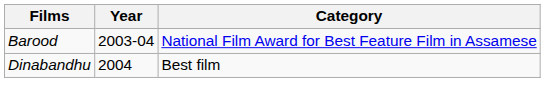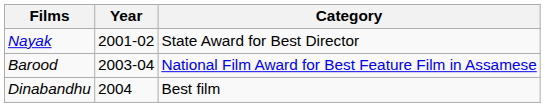 <table class="wikitable" border="1">
 <tr>
 <th>Films</th>
 <th>Year</th>
 <th>Category</th>
+</tr>
+<tr>
+<td><em><a href='#'>Nayak</a></em></td>
+<td>2001-02</td>
+<td>State Award for Best Director</td>
 </tr>
 <tr>
 <td><em>Barood</em></td>
 <td>2003-04</td>
 <td><a href='#'>National Film Award for Best Feature Film in Assamese</a></td>
 </tr>
 <tr>
 <td><em>Dinabandhu</em></td>
 <td>2004</td>
 <td>Best film </td>
 </tr>
 </table>
